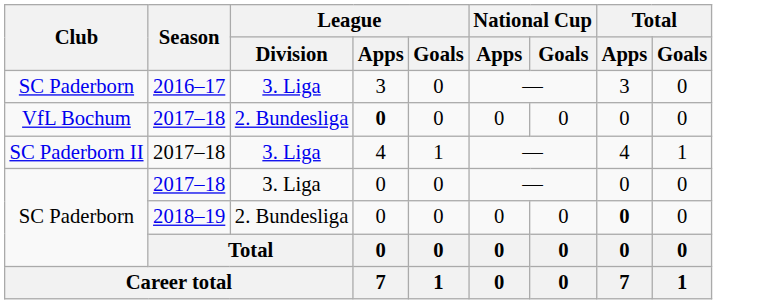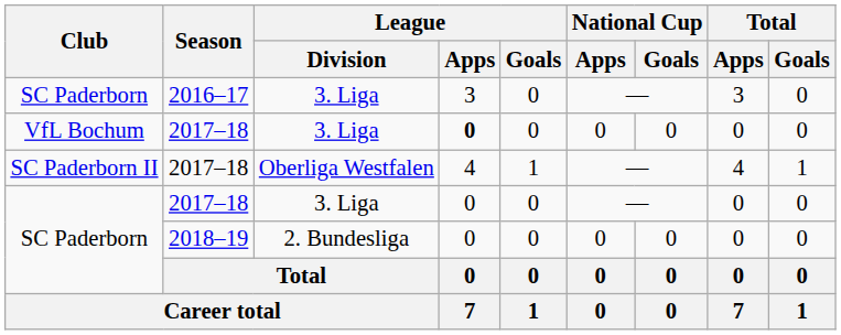 <table class=wikitable style="text-align: center;">
 <tr>
 <th rowspan="2">Club</th>
 <th rowspan="2">Season</th>
 <th colspan="3">League</th>
 <th colspan="2">National Cup</th>
 <th colspan="2">Total</th>
 </tr>
 <tr>
 <th>Division</th>
 <th>Apps</th>
 <th>Goals</th>
 <th>Apps</th>
 <th>Goals</th>
 <th>Apps</th>
 <th>Goals</th>
 </tr>
 <tr>
 <td><a href='#'>SC Paderborn</a></td>
 <td><a href='#'>2016–17</a></td>
 <td><a href='#'>3. Liga</a></td>
 <td>3</td>
 <td>0</td>
 <td colspan="2">—</td>
 <td>3</td>
 <td>0</td>
 </tr>
 <tr>
 <td><a href='#'>VfL Bochum</a></td>
 <td><a href='#'>2017–18</a></td>
-<td><a href='#'>2. Bundesliga</a></td>
+<td><a href='#'>3. Liga</a></td>
 <td><strong>0</strong></td>
 <td>0</td>
 <td>0</td>
 <td>0</td>
 <td>0</td>
 <td>0</td>
 </tr>
 <tr>
 <td><a href='#'>SC Paderborn II</a></td>
 <td>2017–18</td>
-<td><a href='#'>3. Liga</a></td>
+<td><a href='#'>Oberliga Westfalen</a></td>
 <td>4</td>
 <td>1</td>
 <td colspan="2">—</td>
 <td>4</td>
 <td>1</td>
 </tr>
 <tr>
 <td rowspan="3">SC Paderborn</td>
 <td><a href='#'>2017–18</a></td>
 <td>3. Liga</td>
 <td>0</td>
 <td>0</td>
 <td colspan="2">—</td>
 <td>0</td>
 <td>0</td>
 </tr>
 <tr>
 <td><a href='#'>2018–19</a></td>
 <td>2. Bundesliga</td>
 <td>0</td>
 <td>0</td>
 <td>0</td>
 <td>0</td>
-<td><strong>0</strong></td>
+<td>0</td>
 <td>0</td>
 </tr>
 <tr>
 <th colspan="2">Total</th>
 <th>0</th>
 <th>0</th>
 <th>0</th>
 <th>0</th>
 <th>0</th>
 <th>0</th>
 </tr>
 <tr>
 <th colspan="3">Career total</th>
 <th>7</th>
 <th>1</th>
 <th>0</th>
 <th>0</th>
 <th>7</th>
 <th>1</th>
 </tr>
 </table>
